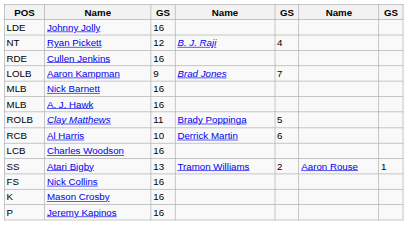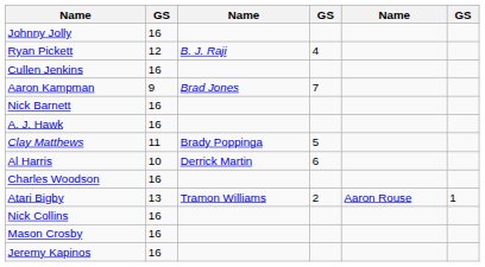 <table class="wikitable" style="width:100%; text-align:center; font-size:95%; text-align:left;">
 <tr>
-<th><strong>POS</strong></th>
 <th><strong>Name</strong></th>
 <th><strong>GS</strong></th>
 <th><strong>Name</strong></th>
 <th><strong>GS</strong></th>
 <th><strong>Name</strong></th>
 <th><strong>GS</strong></th>
 </tr>
 <tr>
-<td>LDE</td>
 <td><a href='#'>Johnny Jolly</a></td>
 <td>16</td>
 <td></td>
 <td></td>
 <td></td>
 <td></td>
 </tr>
 <tr>
-<td>NT</td>
 <td><a href='#'>Ryan Pickett</a></td>
 <td>12</td>
 <td><em><a href='#'>B. J. Raji</a></em></td>
 <td>4</td>
 <td></td>
 <td></td>
 </tr>
 <tr>
-<td>RDE</td>
 <td><a href='#'>Cullen Jenkins</a></td>
 <td>16</td>
 <td></td>
 <td></td>
 <td></td>
 <td></td>
 </tr>
 <tr>
-<td>LOLB</td>
 <td><a href='#'>Aaron Kampman</a> </td>
 <td>9</td>
 <td><em><a href='#'>Brad Jones</a></em></td>
 <td>7</td>
 <td></td>
 <td></td>
 </tr>
 <tr>
-<td>MLB</td>
 <td><a href='#'>Nick Barnett</a></td>
 <td>16</td>
 <td></td>
 <td></td>
 <td></td>
 <td></td>
 </tr>
 <tr>
-<td>MLB</td>
 <td><a href='#'>A. J. Hawk</a></td>
 <td>16</td>
 <td></td>
 <td></td>
 <td></td>
 <td></td>
 </tr>
 <tr>
-<td>ROLB</td>
 <td><em><a href='#'>Clay Matthews</a></em></td>
 <td>11</td>
 <td><a href='#'>Brady Poppinga</a></td>
 <td>5</td>
 <td></td>
 <td></td>
 </tr>
 <tr>
-<td>RCB</td>
 <td><a href='#'>Al Harris</a> </td>
 <td>10</td>
 <td><a href='#'>Derrick Martin</a></td>
 <td>6</td>
 <td></td>
 <td></td>
 </tr>
 <tr>
-<td>LCB</td>
 <td><a href='#'>Charles Woodson</a></td>
 <td>16</td>
 <td></td>
 <td></td>
 <td></td>
 <td></td>
 </tr>
 <tr>
-<td>SS</td>
 <td><a href='#'>Atari Bigby</a></td>
 <td>13</td>
 <td><a href='#'>Tramon Williams</a></td>
 <td>2</td>
 <td><a href='#'>Aaron Rouse</a></td>
 <td>1</td>
 </tr>
 <tr>
-<td>FS</td>
 <td><a href='#'>Nick Collins</a></td>
 <td>16</td>
 <td></td>
 <td></td>
 <td></td>
 <td></td>
 </tr>
 <tr>
-<td>K</td>
 <td><a href='#'>Mason Crosby</a></td>
 <td>16</td>
 <td></td>
 <td></td>
 <td></td>
 <td></td>
 </tr>
 <tr>
-<td>P</td>
 <td><a href='#'>Jeremy Kapinos</a></td>
 <td>16</td>
 <td></td>
 <td></td>
 <td></td>
 <td></td>
 </tr>
 </table>
